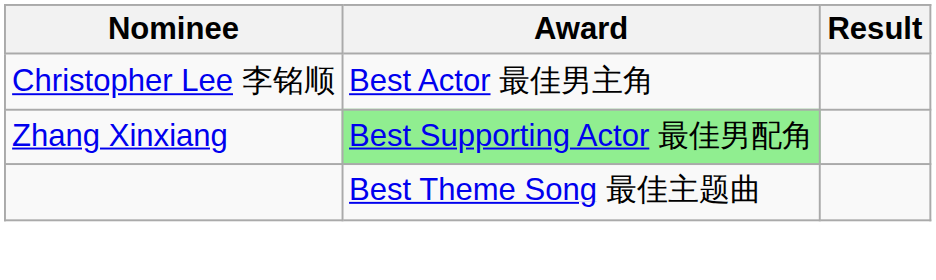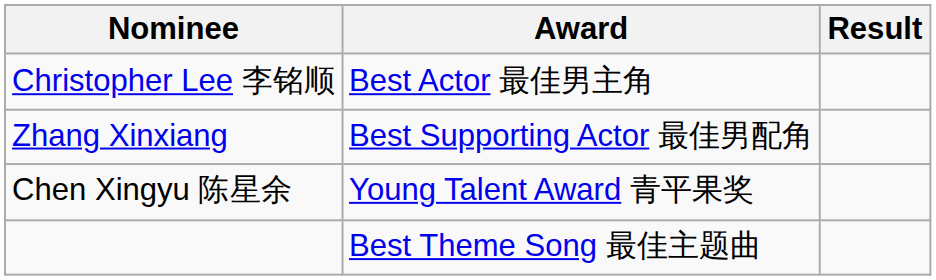 <table class="wikitable">
 <tr>
 <th>Nominee</th>
 <th>Award</th>
 <th>Result</th>
 </tr>
 <tr>
 <td><a href='#'>Christopher Lee</a> 李铭顺</td>
 <td><a href='#'>Best Actor</a> 最佳男主角</td>
 <td></td>
 </tr>
 <tr>
 <td><a href='#'>Zhang Xinxiang</a></td>
-<td style="background: lightgreen;"><a href='#'>Best Supporting Actor</a> 最佳男配角</td>
+<td><a href='#'>Best Supporting Actor</a> 最佳男配角</td>
+<td></td>
+</tr>
+<tr>
+<td>Chen Xingyu 陈星余</td>
+<td><a href='#'>Young Talent Award</a> 青平果奖</td>
 <td></td>
 </tr>
 <tr>
 <td></td>
 <td><a href='#'>Best Theme Song</a> 最佳主题曲</td>
 <td></td>
 </tr>
 </table>
